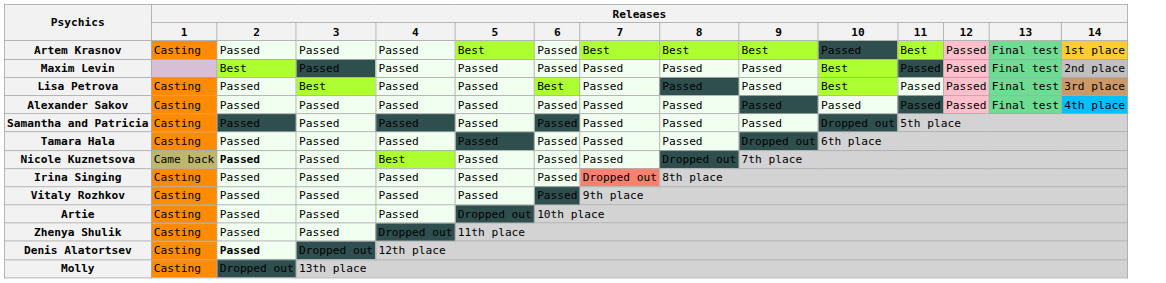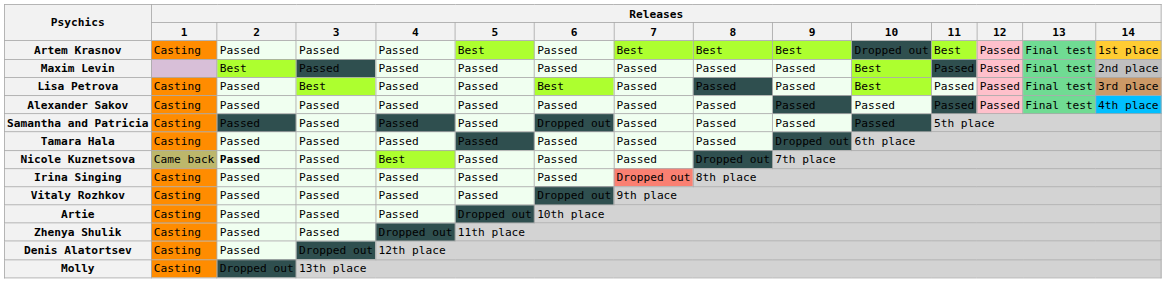 <table class="wikitable">
 <tr>
 <th rowspan="2">Psychics</th>
 <th colspan="14">Releases</th>
 </tr>
 <tr>
 <th>1</th>
 <th>2</th>
 <th>3</th>
 <th>4</th>
 <th>5</th>
 <th>6</th>
 <th>7</th>
 <th>8</th>
 <th>9</th>
 <th>10</th>
 <th>11</th>
 <th>12</th>
 <th>13</th>
 <th>14</th>
 </tr>
 <tr>
 <th><strong>Artem Krasnov</strong></th>
 <td bgcolor=#FF8C00>Casting</td>
 <td bgcolor=#F0FFF0>Passed</td>
 <td bgcolor=#F0FFF0>Passed</td>
 <td bgcolor=#F0FFF0>Passed</td>
 <td bgcolor="#ADFF2F">Best</td>
 <td bgcolor=#F0FFF0>Passed</td>
 <td bgcolor="#ADFF2F">Best</td>
 <td bgcolor="#ADFF2F">Best</td>
 <td bgcolor="#ADFF2F">Best</td>
-<td bgcolor=#2F4F4F><span> Passed</span></td>
+<td bgcolor=#2F4F4F><span> Dropped out </span></td>
 <td bgcolor="#ADFF2F">Best</td>
 <td bgcolor=#FFC0CB>Passed</td>
 <td bgcolor="#70DB93">Final test</td>
 <td bgcolor="#ffcc33">1st place</td>
 </tr>
 <tr>
 <th><strong>Maxim Levin</strong></th>
 <td bgcolor=#D8BFD8></td>
 <td bgcolor="#ADFF2F">Best</td>
 <td bgcolor=#2F4F4F><span> Passed</span></td>
 <td bgcolor="#F0FFF0">Passed</td>
 <td bgcolor="#F0FFF0">Passed</td>
 <td bgcolor=#F0FFF0>Passed</td>
 <td bgcolor=#F0FFF0>Passed</td>
 <td bgcolor=#F0FFF0>Passed</td>
 <td bgcolor=#F0FFF0>Passed</td>
 <td bgcolor="#ADFF2F">Best</td>
 <td bgcolor=#2F4F4F><span> Passed</span></td>
 <td bgcolor=#FFC0CB>Passed</td>
 <td bgcolor="#70DB93">Final test</td>
 <td bgcolor="silver">2nd place</td>
 </tr>
 <tr>
 <th><strong>Lisa Petrova</strong></th>
 <td bgcolor="#FF8C00">Casting</td>
 <td bgcolor="#F0FFF0">Passed</td>
 <td bgcolor="#ADFF2F">Best</td>
 <td bgcolor="#F0FFF0">Passed</td>
 <td bgcolor="#F0FFF0">Passed</td>
 <td bgcolor="#ADFF2F">Best</td>
 <td bgcolor=#F0FFF0>Passed</td>
 <td bgcolor=#2F4F4F><span> Passed</span></td>
 <td bgcolor=#F0FFF0>Passed</td>
 <td bgcolor="#ADFF2F">Best</td>
 <td bgcolor=#F0FFF0>Passed</td>
 <td bgcolor=#FFC0CB>Passed</td>
 <td bgcolor="#70DB93">Final test</td>
 <td bgcolor="cc9966">3rd place</td>
 </tr>
 <tr>
 <th><strong>Alexander Sakov</strong></th>
 <td bgcolor=#FF8C00>Casting</td>
 <td bgcolor=#F0FFF0>Passed</td>
 <td bgcolor=#F0FFF0>Passed</td>
 <td bgcolor=#F0FFF0>Passed</td>
 <td bgcolor=#F0FFF0>Passed</td>
 <td bgcolor=#F0FFF0>Passed</td>
 <td bgcolor=#F0FFF0>Passed</td>
 <td bgcolor=#F0FFF0>Passed</td>
 <td bgcolor=#2F4F4F><span> Passed</span></td>
 <td bgcolor=#F0FFF0>Passed</td>
 <td bgcolor=#2F4F4F><span> Passed</span></td>
 <td bgcolor=#FFC0CB>Passed</td>
 <td bgcolor="#70DB93">Final test</td>
 <td bgcolor="00BFFF">4th place</td>
 </tr>
 <tr>
 <th><strong>Samantha and Patricia</strong></th>
 <td bgcolor="#FF8C00">Casting</td>
 <td bgcolor=#2F4F4F><span> Passed</span></td>
 <td bgcolor="#F0FFF0">Passed</td>
 <td bgcolor=#2F4F4F><span> Passed</span></td>
 <td bgcolor="#F0FFF0">Passed</td>
-<td bgcolor=#2F4F4F><span> Passed</span></td>
+<td bgcolor=#2F4F4F><span> Dropped out </span></td>
 <td bgcolor=#F0FFF0>Passed</td>
 <td bgcolor=#F0FFF0>Passed</td>
 <td bgcolor=#F0FFF0>Passed</td>
-<td bgcolor=#2F4F4F><span> Dropped out </span></td>
+<td bgcolor=#2F4F4F><span> Passed</span></td>
 <td style="background:lightgrey" colspan=14>5th place</td>
 </tr>
 <tr>
 <th><strong>Tamara Hala</strong></th>
 <td bgcolor="#FF8C00">Casting</td>
 <td bgcolor="#F0FFF0">Passed</td>
 <td bgcolor="#F0FFF0">Passed</td>
 <td bgcolor="#F0FFF0">Passed</td>
 <td bgcolor=#2F4F4F><span> Passed</span></td>
 <td bgcolor=#F0FFF0>Passed</td>
 <td bgcolor=#F0FFF0>Passed</td>
 <td bgcolor=#F0FFF0>Passed</td>
 <td bgcolor=#2F4F4F><span> Dropped out </span></td>
 <td style="background:lightgrey" colspan=14>6th place</td>
 </tr>
 <tr>
 <th><strong>Nicole Kuznetsova</strong></th>
 <td bgcolor="#BDB76B">Came back</td>
 <td bgcolor="#F0FFF0"><strong>Passed</strong></td>
 <td bgcolor="#F0FFF0">Passed</td>
 <td bgcolor="#ADFF2F">Best</td>
 <td bgcolor="#F0FFF0">Passed</td>
 <td bgcolor=#F0FFF0>Passed</td>
 <td bgcolor=#F0FFF0>Passed</td>
 <td bgcolor=#2F4F4F><span> Dropped out </span></td>
 <td style="background:lightgrey" colspan=14>7th place</td>
 </tr>
 <tr>
 <th><strong>Irina Singing</strong></th>
 <td bgcolor="#FF8C00">Casting</td>
 <td bgcolor="#F0FFF0">Passed</td>
 <td bgcolor="#F0FFF0">Passed</td>
 <td bgcolor="#F0FFF0">Passed</td>
 <td bgcolor="#F0FFF0">Passed</td>
 <td bgcolor=#F0FFF0>Passed</td>
 <td bgcolor=#FA8072>Dropped out</td>
 <td style="background:lightgrey" colspan=14>8th place</td>
 </tr>
 <tr>
 <th><strong>Vitaly Rozhkov</strong></th>
 <td bgcolor=#FF8C00>Casting</td>
 <td bgcolor=#F0FFF0>Passed</td>
 <td bgcolor=#F0FFF0>Passed</td>
 <td bgcolor=#F0FFF0>Passed</td>
 <td bgcolor=#F0FFF0>Passed</td>
-<td bgcolor=#2F4F4F><span> Passed</span></td>
+<td bgcolor=#2F4F4F><span> Dropped out </span></td>
 <td style="background:lightgrey" colspan=14>9th place</td>
 </tr>
 <tr>
 <th><strong>Artie</strong></th>
 <td bgcolor=#FF8C00>Casting</td>
 <td bgcolor=#F0FFF0>Passed</td>
 <td bgcolor=#F0FFF0>Passed</td>
 <td bgcolor=#F0FFF0>Passed</td>
 <td bgcolor=#2F4F4F><span> Dropped out </span></td>
 <td style="background:lightgrey" colspan=14>10th place</td>
 </tr>
 <tr>
 <th><strong>Zhenya Shulik</strong></th>
 <td bgcolor="#FF8C00">Casting</td>
 <td bgcolor="#F0FFF0">Passed</td>
 <td bgcolor="#F0FFF0">Passed</td>
 <td bgcolor=#2F4F4F><span>Dropped out </span></td>
 <td style="background:lightgrey" colspan=14>11th place</td>
 </tr>
 <tr>
 <th><strong>Denis Alatortsev</strong></th>
 <td bgcolor=#FF8C00>Casting</td>
-<td bgcolor=#F0FFF0><strong>Passed</strong></td>
+<td bgcolor=#F0FFF0>Passed</td>
 <td bgcolor=#2F4F4F><span> Dropped out </span></td>
 <td style="background:lightgrey" colspan=14>12th place</td>
 </tr>
 <tr>
 <th><strong>Molly</strong></th>
 <td bgcolor=#FF8C00>Casting</td>
 <td bgcolor=#2F4F4F><span> Dropped out </span></td>
 <td style="background:lightgrey" colspan=14>13th place</td>
 </tr>
 </table>
